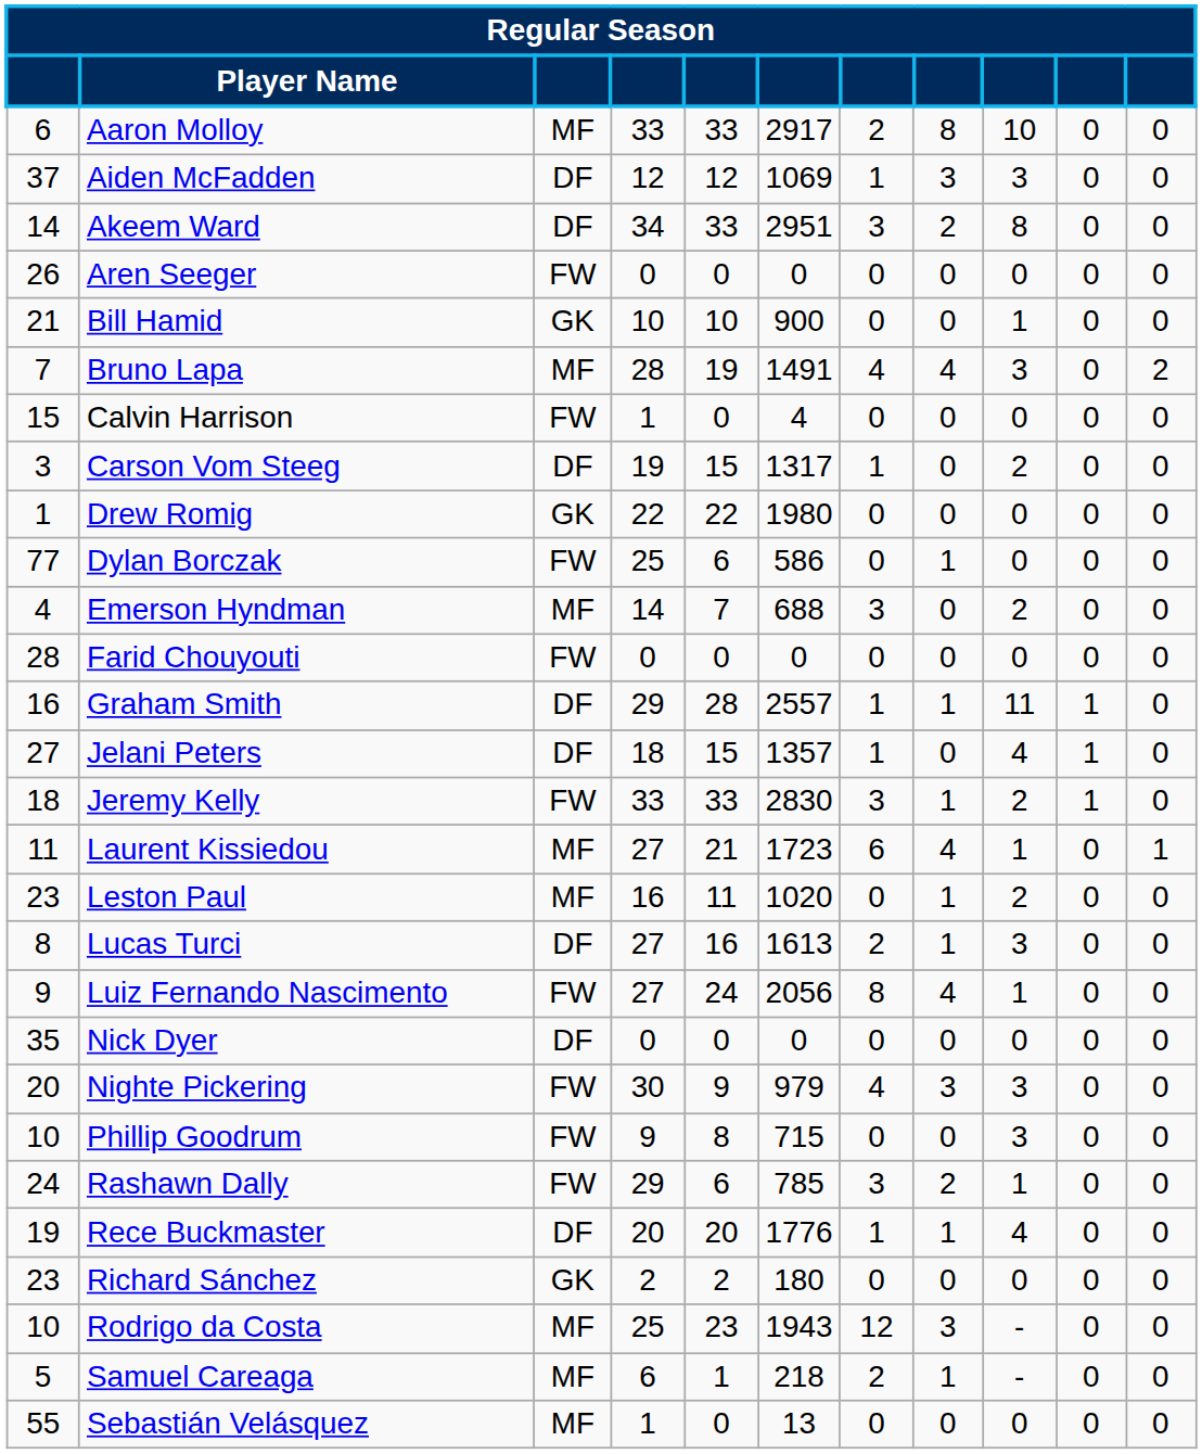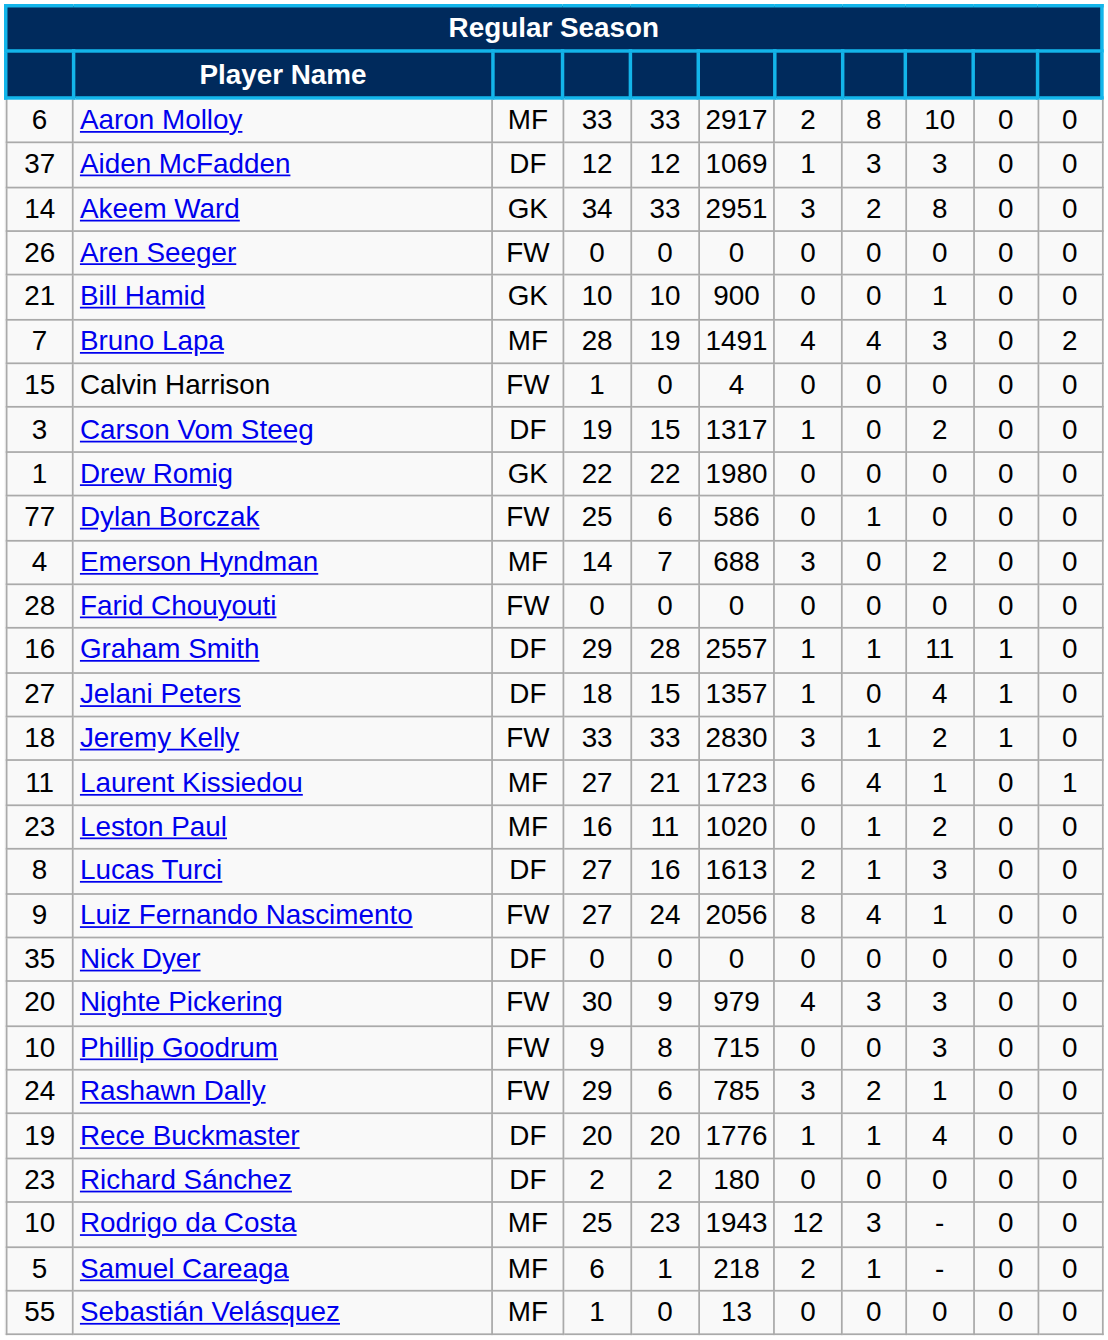 <table class="wikitable sortable" style="width:50%; text-align:center;">
 <tr>
 <th colspan="11" style="text-align:center; background:#002A5C; color:white; border:2px solid #13B5EA;"><strong>Regular Season</strong></th>
 </tr>
 <tr>
 <th rowspan="1" style="background:#002A5C; color:white; border:2px solid #13B5EA; width:35px; text-align:center;" scope="col"></th>
 <th rowspan="1" style="background:#002A5C; color:white; border:2px solid #13B5EA; width:280px; text-align:center;" scope="col">Player Name</th>
 <th rowspan="1" style="background:#002A5C; color:white; border:2px solid #13B5EA; width:35px; text-align:center;" scope="col"></th>
 <th rowspan="1" style="background:#002A5C; color:white; border:2px solid #13B5EA; width:35px; text-align:center;" scope="col"></th>
 <th rowspan="1" style="background:#002A5C; color:white; border:2px solid #13B5EA; width:35px; text-align:center;" scope="col"></th>
 <th rowspan="1" style="background:#002A5C; color:white; border:2px solid #13B5EA; width:35px; text-align:center;" scope="col"></th>
 <th rowspan="1" style="background:#002A5C; color:white; border:2px solid #13B5EA; width:35px; text-align:center;" scope="col"></th>
 <th rowspan="1" style="background:#002A5C; color:white; border:2px solid #13B5EA; width:35px; text-align:center;" scope="col"></th>
 <th rowspan="1" style="background:#002A5C; color:white; border:2px solid #13B5EA; width:35px; text-align:center;" scope="col"></th>
 <th rowspan="1" style="background:#002A5C; color:white; border:2px solid #13B5EA; width:35px; text-align:center;" scope="col"></th>
 <th rowspan="1" style="background:#002A5C; color:white; border:2px solid #13B5EA; width:35px; text-align:center;" scope="col"><br></th>
 </tr>
 <tr>
 <td>6</td>
 <td align="left"> <a href='#'>Aaron Molloy</a></td>
 <td>MF</td>
 <td>33</td>
 <td>33</td>
 <td>2917</td>
 <td>2</td>
 <td>8</td>
 <td>10</td>
 <td>0</td>
 <td>0</td>
 </tr>
 <tr>
 <td>37</td>
 <td align="left"> <a href='#'>Aiden McFadden</a></td>
 <td>DF</td>
 <td>12</td>
 <td>12</td>
 <td>1069</td>
 <td>1</td>
 <td>3</td>
 <td>3</td>
 <td>0</td>
 <td>0</td>
 </tr>
 <tr>
 <td>14</td>
 <td align="left"> <a href='#'>Akeem Ward</a></td>
-<td>DF</td>
+<td>GK</td>
 <td>34</td>
 <td>33</td>
 <td>2951</td>
 <td>3</td>
 <td>2</td>
 <td>8</td>
 <td>0</td>
 <td>0</td>
 </tr>
 <tr>
 <td>26</td>
 <td align="left"> <a href='#'>Aren Seeger</a></td>
 <td>FW</td>
 <td>0</td>
 <td>0</td>
 <td>0</td>
 <td>0</td>
 <td>0</td>
 <td>0</td>
 <td>0</td>
 <td>0</td>
 </tr>
 <tr>
 <td>21</td>
 <td align="left"> <a href='#'>Bill Hamid</a></td>
 <td>GK</td>
 <td>10</td>
 <td>10</td>
 <td>900</td>
 <td>0</td>
 <td>0</td>
 <td>1</td>
 <td>0</td>
 <td>0</td>
 </tr>
 <tr>
 <td>7</td>
 <td align="left"> <a href='#'>Bruno Lapa</a></td>
 <td>MF</td>
 <td>28</td>
 <td>19</td>
 <td>1491</td>
 <td>4</td>
 <td>4</td>
 <td>3</td>
 <td>0</td>
 <td>2</td>
 </tr>
 <tr>
 <td>15</td>
 <td align="left"> Calvin Harrison</td>
 <td>FW</td>
 <td>1</td>
 <td>0</td>
 <td>4</td>
 <td>0</td>
 <td>0</td>
 <td>0</td>
 <td>0</td>
 <td>0</td>
 </tr>
 <tr>
 <td>3</td>
 <td align="left"> <a href='#'>Carson Vom Steeg</a></td>
 <td>DF</td>
 <td>19</td>
 <td>15</td>
 <td>1317</td>
 <td>1</td>
 <td>0</td>
 <td>2</td>
 <td>0</td>
 <td>0</td>
 </tr>
 <tr>
 <td>1</td>
 <td align="left"> <a href='#'>Drew Romig</a></td>
 <td>GK</td>
 <td>22</td>
 <td>22</td>
 <td>1980</td>
 <td>0</td>
 <td>0</td>
 <td>0</td>
 <td>0</td>
 <td>0</td>
 </tr>
 <tr>
 <td>77</td>
 <td align="left"> <a href='#'>Dylan Borczak</a></td>
 <td>FW</td>
 <td>25</td>
 <td>6</td>
 <td>586</td>
 <td>0</td>
 <td>1</td>
 <td>0</td>
 <td>0</td>
 <td>0</td>
 </tr>
 <tr>
 <td>4</td>
 <td align="left"> <a href='#'>Emerson Hyndman</a></td>
 <td>MF</td>
 <td>14</td>
 <td>7</td>
 <td>688</td>
 <td>3</td>
 <td>0</td>
 <td>2</td>
 <td>0</td>
 <td>0</td>
 </tr>
 <tr>
 <td>28</td>
 <td align="left"> <a href='#'>Farid Chouyouti</a></td>
 <td>FW</td>
 <td>0</td>
 <td>0</td>
 <td>0</td>
 <td>0</td>
 <td>0</td>
 <td>0</td>
 <td>0</td>
 <td>0</td>
 </tr>
 <tr>
 <td>16</td>
 <td align="left"> <a href='#'>Graham Smith</a></td>
 <td>DF</td>
 <td>29</td>
 <td>28</td>
 <td>2557</td>
 <td>1</td>
 <td>1</td>
 <td>11</td>
 <td>1</td>
 <td>0</td>
 </tr>
 <tr>
 <td>27</td>
 <td align="left"> <a href='#'>Jelani Peters</a></td>
 <td>DF</td>
 <td>18</td>
 <td>15</td>
 <td>1357</td>
 <td>1</td>
 <td>0</td>
 <td>4</td>
 <td>1</td>
 <td>0</td>
 </tr>
 <tr>
 <td>18</td>
 <td align="left"> <a href='#'>Jeremy Kelly</a></td>
 <td>FW</td>
 <td>33</td>
 <td>33</td>
 <td>2830</td>
 <td>3</td>
 <td>1</td>
 <td>2</td>
 <td>1</td>
 <td>0</td>
 </tr>
 <tr>
 <td>11</td>
 <td align="left"> <a href='#'>Laurent Kissiedou</a></td>
 <td>MF</td>
 <td>27</td>
 <td>21</td>
 <td>1723</td>
 <td>6</td>
 <td>4</td>
 <td>1</td>
 <td>0</td>
 <td>1</td>
 </tr>
 <tr>
 <td>23</td>
 <td align="left"> <a href='#'>Leston Paul</a></td>
 <td>MF</td>
 <td>16</td>
 <td>11</td>
 <td>1020</td>
 <td>0</td>
 <td>1</td>
 <td>2</td>
 <td>0</td>
 <td>0</td>
 </tr>
 <tr>
 <td>8</td>
 <td align="left"> <a href='#'>Lucas Turci</a></td>
 <td>DF</td>
 <td>27</td>
 <td>16</td>
 <td>1613</td>
 <td>2</td>
 <td>1</td>
 <td>3</td>
 <td>0</td>
 <td>0</td>
 </tr>
 <tr>
 <td>9</td>
 <td align="left"> <a href='#'>Luiz Fernando Nascimento</a></td>
 <td>FW</td>
 <td>27</td>
 <td>24</td>
 <td>2056</td>
 <td>8</td>
 <td>4</td>
 <td>1</td>
 <td>0</td>
 <td>0</td>
 </tr>
 <tr>
 <td>35</td>
 <td align="left"> <a href='#'>Nick Dyer</a></td>
 <td>DF</td>
 <td>0</td>
 <td>0</td>
 <td>0</td>
 <td>0</td>
 <td>0</td>
 <td>0</td>
 <td>0</td>
 <td>0</td>
 </tr>
 <tr>
 <td>20</td>
 <td align="left"> <a href='#'>Nighte Pickering</a></td>
 <td>FW</td>
 <td>30</td>
 <td>9</td>
 <td>979</td>
 <td>4</td>
 <td>3</td>
 <td>3</td>
 <td>0</td>
 <td>0</td>
 </tr>
 <tr>
 <td>10</td>
 <td align="left"> <a href='#'>Phillip Goodrum</a></td>
 <td>FW</td>
 <td>9</td>
 <td>8</td>
 <td>715</td>
 <td>0</td>
 <td>0</td>
 <td>3</td>
 <td>0</td>
 <td>0</td>
 </tr>
 <tr>
 <td>24</td>
 <td align="left"> <a href='#'>Rashawn Dally</a></td>
 <td>FW</td>
 <td>29</td>
 <td>6</td>
 <td>785</td>
 <td>3</td>
 <td>2</td>
 <td>1</td>
 <td>0</td>
 <td>0</td>
 </tr>
 <tr>
 <td>19</td>
 <td align="left"> <a href='#'>Rece Buckmaster</a></td>
 <td>DF</td>
 <td>20</td>
 <td>20</td>
 <td>1776</td>
 <td>1</td>
 <td>1</td>
 <td>4</td>
 <td>0</td>
 <td>0</td>
 </tr>
 <tr>
 <td>23</td>
 <td align="left"> <a href='#'>Richard Sánchez</a></td>
-<td>GK</td>
+<td>DF</td>
 <td>2</td>
 <td>2</td>
 <td>180</td>
 <td>0</td>
 <td>0</td>
 <td>0</td>
 <td>0</td>
 <td>0</td>
 </tr>
 <tr>
 <td>10</td>
 <td align="left"> <a href='#'>Rodrigo da Costa</a></td>
 <td>MF</td>
 <td>25</td>
 <td>23</td>
 <td>1943</td>
 <td>12</td>
 <td>3</td>
 <td>-</td>
 <td>0</td>
 <td>0</td>
 </tr>
 <tr>
 <td>5</td>
 <td align="left"> <a href='#'>Samuel Careaga</a></td>
 <td>MF</td>
 <td>6</td>
 <td>1</td>
 <td>218</td>
 <td>2</td>
 <td>1</td>
 <td>-</td>
 <td>0</td>
 <td>0</td>
 </tr>
 <tr>
 <td>55</td>
 <td align="left"> <a href='#'>Sebastián Velásquez</a></td>
 <td>MF</td>
 <td>1</td>
 <td>0</td>
 <td>13</td>
 <td>0</td>
 <td>0</td>
 <td>0</td>
 <td>0</td>
 <td>0</td>
 </tr>
 </table>
